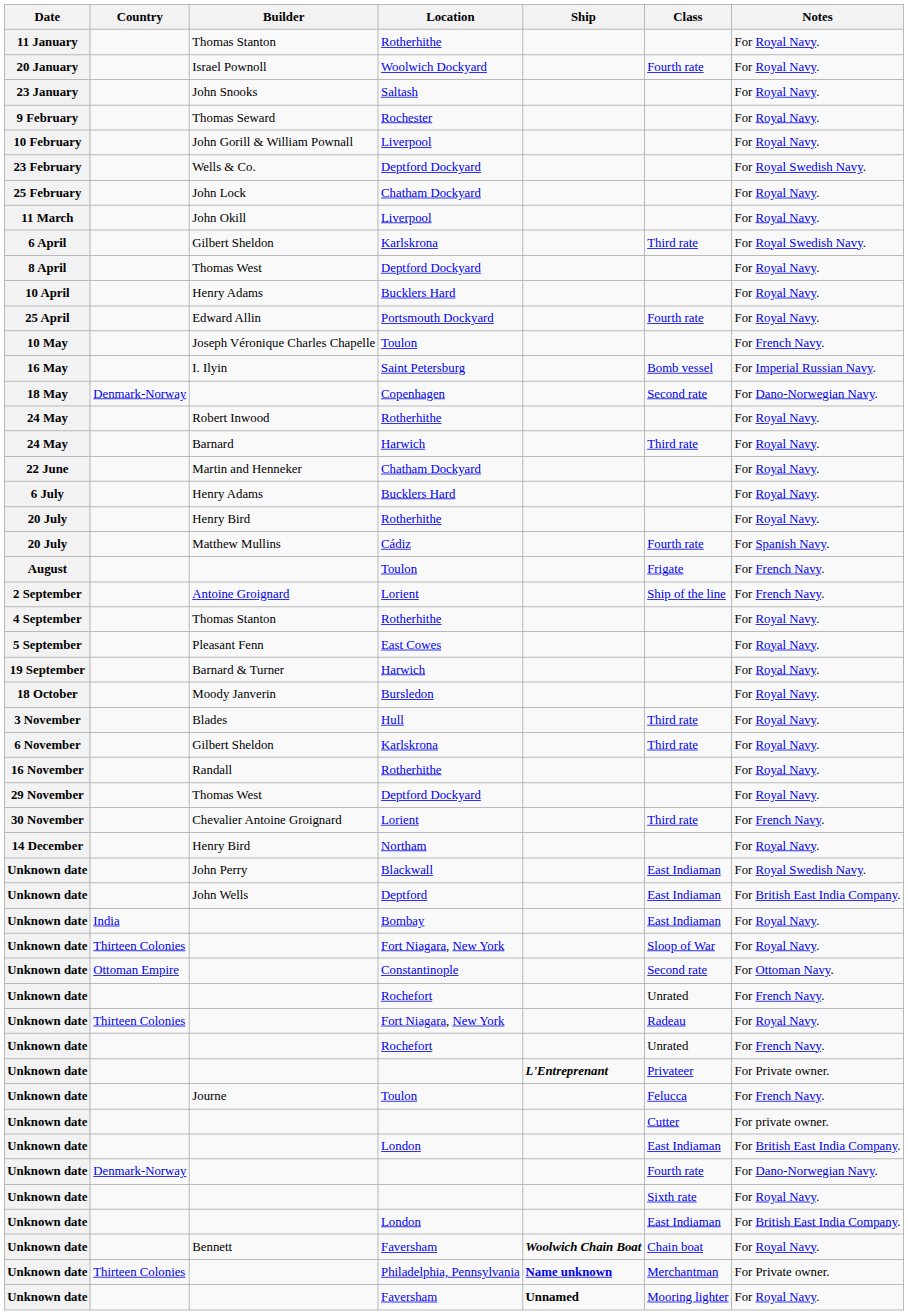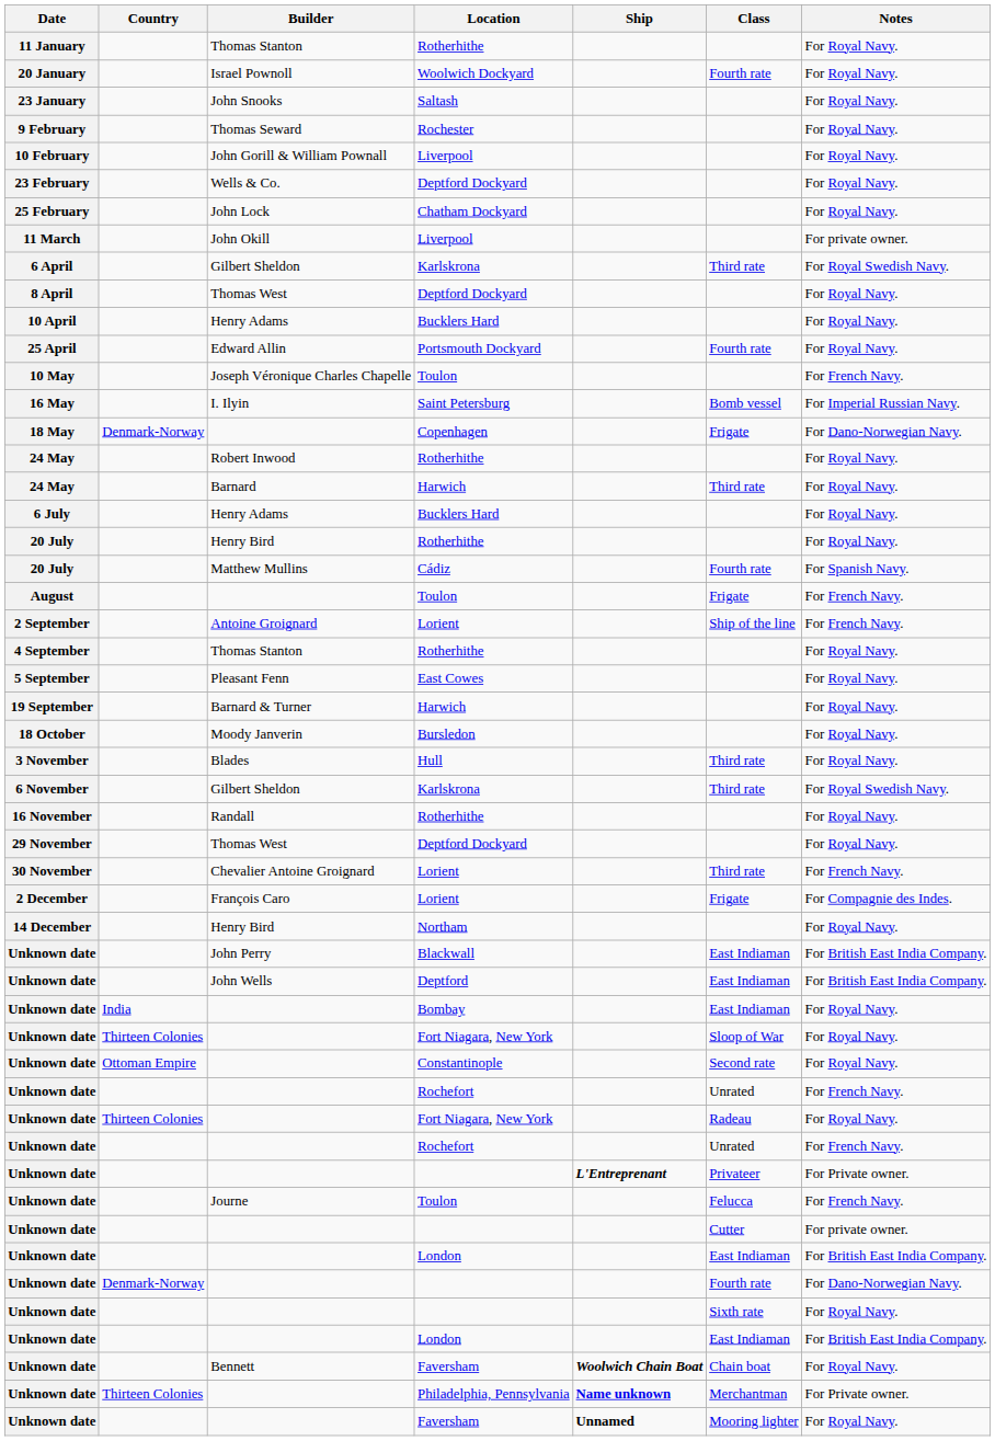 <table class="wikitable sortable" style="font-size:1.00em; line-height:1.5em;">
 <tr>
 <th>Date</th>
 <th>Country</th>
 <th>Builder</th>
 <th>Location</th>
 <th>Ship</th>
 <th>Class</th>
 <th>Notes</th>
 </tr>
 <tr ---->
 <th>11 January</th>
 <td></td>
 <td>Thomas Stanton</td>
 <td><a href='#'>Rotherhithe</a></td>
 <td><strong></strong></td>
 <td></td>
 <td>For <a href='#'>Royal Navy</a>.</td>
 </tr>
 <tr ---->
 <th>20 January</th>
 <td></td>
 <td>Israel Pownoll</td>
 <td><a href='#'>Woolwich Dockyard</a></td>
 <td><strong></strong></td>
 <td><a href='#'>Fourth rate</a></td>
 <td>For <a href='#'>Royal Navy</a>.</td>
 </tr>
 <tr ---->
 <th>23 January</th>
 <td></td>
 <td>John Snooks</td>
 <td><a href='#'>Saltash</a></td>
 <td><strong></strong></td>
 <td></td>
 <td>For <a href='#'>Royal Navy</a>.</td>
 </tr>
 <tr ---->
 <th>9 February</th>
 <td></td>
 <td>Thomas Seward</td>
 <td><a href='#'>Rochester</a></td>
 <td><strong></strong></td>
 <td></td>
 <td>For <a href='#'>Royal Navy</a>.</td>
 </tr>
 <tr ---->
 <th>10 February</th>
 <td></td>
 <td>John Gorill & William Pownall</td>
 <td><a href='#'>Liverpool</a></td>
 <td><strong></strong></td>
 <td></td>
 <td>For <a href='#'>Royal Navy</a>.</td>
 </tr>
 <tr ---->
 <th>23 February</th>
 <td></td>
 <td>Wells & Co.</td>
 <td><a href='#'>Deptford Dockyard</a></td>
 <td><strong></strong></td>
 <td></td>
-<td>For <a href='#'>Royal Swedish Navy</a>.</td>
+<td>For <a href='#'>Royal Navy</a>.</td>
 </tr>
 <tr ---->
 <th>25 February</th>
 <td></td>
 <td>John Lock</td>
 <td><a href='#'>Chatham Dockyard</a></td>
 <td><strong></strong></td>
 <td></td>
 <td>For <a href='#'>Royal Navy</a>.</td>
 </tr>
 <tr ---->
 <th>11 March</th>
 <td></td>
 <td>John Okill</td>
 <td><a href='#'>Liverpool</a></td>
 <td><strong></strong></td>
 <td></td>
-<td>For <a href='#'>Royal Navy</a>.</td>
+<td>For private owner.</td>
 </tr>
 <tr ---->
 <th>6 April</th>
 <td></td>
 <td>Gilbert Sheldon</td>
 <td><a href='#'>Karlskrona</a></td>
 <td><strong></strong></td>
 <td><a href='#'>Third rate</a></td>
 <td>For <a href='#'>Royal Swedish Navy</a>.</td>
 </tr>
 <tr ---->
 <th>8 April</th>
 <td></td>
 <td>Thomas West</td>
 <td><a href='#'>Deptford Dockyard</a></td>
 <td><strong></strong></td>
 <td></td>
 <td>For <a href='#'>Royal Navy</a>.</td>
 </tr>
 <tr ---->
 <th>10 April</th>
 <td></td>
 <td>Henry Adams</td>
 <td><a href='#'>Bucklers Hard</a></td>
 <td><strong></strong></td>
 <td></td>
 <td>For <a href='#'>Royal Navy</a>.</td>
 </tr>
 <tr ---->
 <th>25 April</th>
 <td></td>
 <td>Edward Allin</td>
 <td><a href='#'>Portsmouth Dockyard</a></td>
 <td><strong></strong></td>
 <td><a href='#'>Fourth rate</a></td>
 <td>For <a href='#'>Royal Navy</a>.</td>
 </tr>
 <tr ---->
 <th>10 May</th>
 <td></td>
 <td>Joseph Véronique Charles Chapelle</td>
 <td><a href='#'>Toulon</a></td>
 <td><strong></strong></td>
 <td></td>
 <td>For <a href='#'>French Navy</a>.</td>
 </tr>
 <tr ---->
 <th>16 May</th>
 <td></td>
 <td>I. Ilyin</td>
 <td><a href='#'>Saint Petersburg</a></td>
 <td><strong></strong></td>
 <td><a href='#'>Bomb vessel</a></td>
 <td>For <a href='#'>Imperial Russian Navy</a>.</td>
 </tr>
 <tr ---->
 <th>18 May</th>
 <td> <a href='#'>Denmark-Norway</a></td>
 <td></td>
 <td><a href='#'>Copenhagen</a></td>
 <td><strong></strong></td>
-<td><a href='#'>Second rate</a></td>
+<td><a href='#'>Frigate</a></td>
 <td>For <a href='#'>Dano-Norwegian Navy</a>.</td>
 </tr>
 <tr ---->
 <th>24 May</th>
 <td></td>
 <td>Robert Inwood</td>
 <td><a href='#'>Rotherhithe</a></td>
 <td><strong></strong></td>
 <td></td>
 <td>For <a href='#'>Royal Navy</a>.</td>
 </tr>
 <tr ---->
 <th>24 May</th>
 <td></td>
 <td>Barnard</td>
 <td><a href='#'>Harwich</a></td>
 <td><strong></strong></td>
 <td><a href='#'>Third rate</a></td>
-<td>For <a href='#'>Royal Navy</a>.</td>
-</tr>
-<tr ---->
-<th>22 June</th>
-<td></td>
-<td>Martin and Henneker</td>
-<td><a href='#'>Chatham Dockyard</a></td>
-<td><strong></strong></td>
-<td></td>
 <td>For <a href='#'>Royal Navy</a>.</td>
 </tr>
 <tr ---->
 <th>6 July</th>
 <td></td>
 <td>Henry Adams</td>
 <td><a href='#'>Bucklers Hard</a></td>
 <td><strong></strong></td>
 <td></td>
 <td>For <a href='#'>Royal Navy</a>.</td>
 </tr>
 <tr ---->
 <th>20 July</th>
 <td></td>
 <td>Henry Bird</td>
 <td><a href='#'>Rotherhithe</a></td>
 <td><strong></strong></td>
 <td></td>
 <td>For <a href='#'>Royal Navy</a>.</td>
 </tr>
 <tr ---->
 <th>20 July</th>
 <td></td>
 <td>Matthew Mullins</td>
 <td><a href='#'>Cádiz</a></td>
 <td><strong></strong></td>
 <td><a href='#'>Fourth rate</a></td>
 <td>For <a href='#'>Spanish Navy</a>.</td>
 </tr>
 <tr ---->
 <th>August</th>
 <td></td>
 <td></td>
 <td><a href='#'>Toulon</a></td>
 <td><strong></strong></td>
 <td><a href='#'>Frigate</a></td>
 <td>For <a href='#'>French Navy</a>.</td>
 </tr>
 <tr ---->
 <th>2 September</th>
 <td></td>
 <td><a href='#'>Antoine Groignard</a></td>
 <td><a href='#'>Lorient</a></td>
 <td><strong></strong></td>
 <td><a href='#'>Ship of the line</a></td>
 <td>For <a href='#'>French Navy</a>.</td>
 </tr>
 <tr ---->
 <th>4 September</th>
 <td></td>
 <td>Thomas Stanton</td>
 <td><a href='#'>Rotherhithe</a></td>
 <td><strong></strong></td>
 <td></td>
 <td>For <a href='#'>Royal Navy</a>.</td>
 </tr>
 <tr ---->
 <th>5 September</th>
 <td></td>
 <td>Pleasant Fenn</td>
 <td><a href='#'>East Cowes</a></td>
 <td><strong></strong></td>
 <td></td>
 <td>For <a href='#'>Royal Navy</a>.</td>
 </tr>
 <tr ---->
 <th>19 September</th>
 <td></td>
 <td>Barnard & Turner</td>
 <td><a href='#'>Harwich</a></td>
 <td><strong></strong></td>
 <td></td>
 <td>For <a href='#'>Royal Navy</a>.</td>
 </tr>
 <tr ---->
 <th>18 October</th>
 <td></td>
 <td>Moody Janverin</td>
 <td><a href='#'>Bursledon</a></td>
 <td><strong></strong></td>
 <td></td>
 <td>For <a href='#'>Royal Navy</a>.</td>
 </tr>
 <tr ---->
 <th>3 November</th>
 <td></td>
 <td>Blades</td>
 <td><a href='#'>Hull</a></td>
 <td><strong></strong></td>
 <td><a href='#'>Third rate</a></td>
 <td>For <a href='#'>Royal Navy</a>.</td>
 </tr>
 <tr ---->
 <th>6 November</th>
 <td></td>
 <td>Gilbert Sheldon</td>
 <td><a href='#'>Karlskrona</a></td>
 <td><strong></strong></td>
 <td><a href='#'>Third rate</a></td>
-<td>For <a href='#'>Royal Navy</a>.</td>
+<td>For <a href='#'>Royal Swedish Navy</a>.</td>
 </tr>
 <tr ---->
 <th>16 November</th>
 <td></td>
 <td>Randall</td>
 <td><a href='#'>Rotherhithe</a></td>
 <td><strong></strong></td>
 <td></td>
 <td>For <a href='#'>Royal Navy</a>.</td>
 </tr>
 <tr ---->
 <th>29 November</th>
 <td></td>
 <td>Thomas West</td>
 <td><a href='#'>Deptford Dockyard</a></td>
 <td><strong></strong></td>
 <td></td>
 <td>For <a href='#'>Royal Navy</a>.</td>
 </tr>
 <tr ---->
 <th>30 November</th>
 <td></td>
 <td>Chevalier Antoine Groignard</td>
 <td><a href='#'>Lorient</a></td>
 <td><strong></strong></td>
 <td><a href='#'>Third rate</a></td>
 <td>For <a href='#'>French Navy</a>.</td>
 </tr>
 <tr ---->
+<th>2 December</th>
+<td></td>
+<td>François Caro</td>
+<td><a href='#'>Lorient</a></td>
+<td><strong></strong></td>
+<td><a href='#'>Frigate</a></td>
+<td>For <a href='#'>Compagnie des Indes</a>.</td>
+</tr>
+<tr ---->
 <th>14 December</th>
 <td></td>
 <td>Henry Bird</td>
 <td><a href='#'>Northam</a></td>
 <td><strong></strong></td>
 <td></td>
 <td>For <a href='#'>Royal Navy</a>.</td>
 </tr>
 <tr ---->
 <th>Unknown date</th>
 <td></td>
 <td>John Perry</td>
 <td><a href='#'>Blackwall</a></td>
 <td><strong></strong></td>
 <td><a href='#'>East Indiaman</a></td>
-<td>For <a href='#'>Royal Swedish Navy</a>.</td>
+<td>For <a href='#'>British East India Company</a>.</td>
 </tr>
 <tr ---->
 <th>Unknown date</th>
 <td></td>
 <td>John Wells</td>
 <td><a href='#'>Deptford</a></td>
 <td><strong></strong></td>
 <td><a href='#'>East Indiaman</a></td>
 <td>For <a href='#'>British East India Company</a>.</td>
 </tr>
 <tr ---->
 <th>Unknown date</th>
 <td> <a href='#'>India</a></td>
 <td></td>
 <td><a href='#'>Bombay</a></td>
 <td><strong></strong></td>
 <td><a href='#'>East Indiaman</a></td>
 <td>For <a href='#'>Royal Navy</a>.</td>
 </tr>
 <tr ---->
 <th>Unknown date</th>
 <td> <a href='#'>Thirteen Colonies</a></td>
 <td></td>
 <td><a href='#'>Fort Niagara</a>, <a href='#'>New York</a></td>
 <td><strong></strong></td>
 <td><a href='#'>Sloop of War</a></td>
 <td>For <a href='#'>Royal Navy</a>.</td>
 </tr>
 <tr ---->
 <th>Unknown date</th>
 <td> <a href='#'>Ottoman Empire</a></td>
 <td></td>
 <td><a href='#'>Constantinople</a></td>
 <td><strong></strong></td>
 <td><a href='#'>Second rate</a></td>
-<td>For <a href='#'>Ottoman Navy</a>.</td>
+<td>For <a href='#'>Royal Navy</a>.</td>
 </tr>
 <tr ---->
 <th>Unknown date</th>
 <td></td>
 <td></td>
 <td><a href='#'>Rochefort</a></td>
 <td><strong></strong></td>
 <td>Unrated</td>
 <td>For <a href='#'>French Navy</a>.</td>
 </tr>
 <tr ---->
 <th>Unknown date</th>
 <td> <a href='#'>Thirteen Colonies</a></td>
 <td></td>
 <td><a href='#'>Fort Niagara</a>, <a href='#'>New York</a></td>
 <td><strong></strong></td>
 <td><a href='#'>Radeau</a></td>
 <td>For <a href='#'>Royal Navy</a>.</td>
 </tr>
 <tr ---->
 <th>Unknown date</th>
 <td></td>
 <td></td>
 <td><a href='#'>Rochefort</a></td>
 <td><strong></strong></td>
 <td>Unrated</td>
 <td>For <a href='#'>French Navy</a>.</td>
 </tr>
 <tr ---->
 <th>Unknown date</th>
 <td></td>
 <td></td>
 <td></td>
 <td><strong><em>L'Entreprenant</em></strong></td>
 <td><a href='#'>Privateer</a></td>
 <td>For Private owner.</td>
 </tr>
 <tr ---->
 <th>Unknown date</th>
 <td></td>
 <td>Journe</td>
 <td><a href='#'>Toulon</a></td>
 <td><strong></strong></td>
 <td><a href='#'>Felucca</a></td>
 <td>For <a href='#'>French Navy</a>.</td>
 </tr>
 <tr ---->
 <th>Unknown date</th>
 <td></td>
 <td></td>
 <td></td>
 <td><strong></strong></td>
 <td><a href='#'>Cutter</a></td>
 <td>For private owner.</td>
 </tr>
 <tr ---->
 <th>Unknown date</th>
 <td></td>
 <td></td>
 <td><a href='#'>London</a></td>
 <td><strong></strong></td>
 <td><a href='#'>East Indiaman</a></td>
 <td>For <a href='#'>British East India Company</a>.</td>
 </tr>
 <tr ---->
 <th>Unknown date</th>
 <td> <a href='#'>Denmark-Norway</a></td>
 <td></td>
 <td></td>
 <td><strong></strong></td>
 <td><a href='#'>Fourth rate</a></td>
 <td>For <a href='#'>Dano-Norwegian Navy</a>.</td>
 </tr>
 <tr ---->
 <th>Unknown date</th>
 <td></td>
 <td></td>
 <td></td>
 <td><strong></strong></td>
 <td><a href='#'>Sixth rate</a></td>
 <td>For <a href='#'>Royal Navy</a>.</td>
 </tr>
 <tr ---->
 <th>Unknown date</th>
 <td></td>
 <td></td>
 <td><a href='#'>London</a></td>
 <td><strong></strong></td>
 <td><a href='#'>East Indiaman</a></td>
 <td>For <a href='#'>British East India Company</a>.</td>
 </tr>
 <tr ---->
 <th>Unknown date</th>
 <td></td>
 <td>Bennett</td>
 <td><a href='#'>Faversham</a></td>
 <td><strong><em>Woolwich Chain Boat</em></strong></td>
 <td><a href='#'>Chain boat</a></td>
 <td>For <a href='#'>Royal Navy</a>.</td>
 </tr>
 <tr ---->
 <th>Unknown date</th>
 <td> <a href='#'>Thirteen Colonies</a></td>
 <td></td>
 <td><a href='#'>Philadelphia, Pennsylvania</a></td>
 <td><strong><a href='#'>Name unknown</a></strong></td>
 <td><a href='#'>Merchantman</a></td>
 <td>For Private owner.</td>
 </tr>
 <tr ---->
 <th>Unknown date</th>
 <td></td>
 <td></td>
 <td><a href='#'>Faversham</a></td>
 <td><strong>Unnamed</strong></td>
 <td><a href='#'>Mooring lighter</a></td>
 <td>For <a href='#'>Royal Navy</a>.</td>
 </tr>
 </table>
